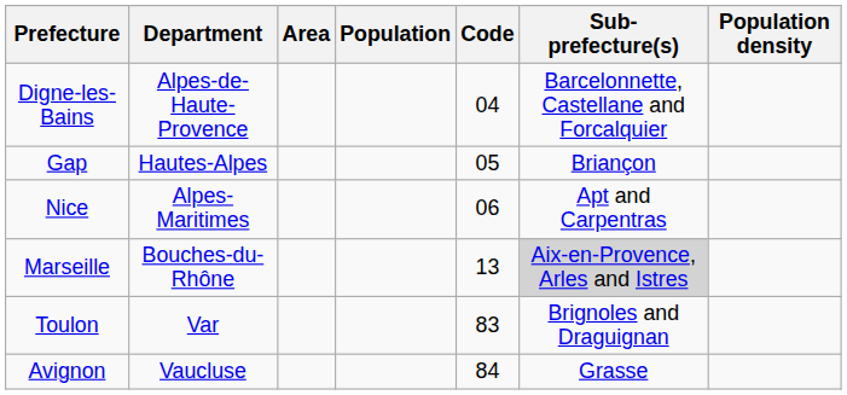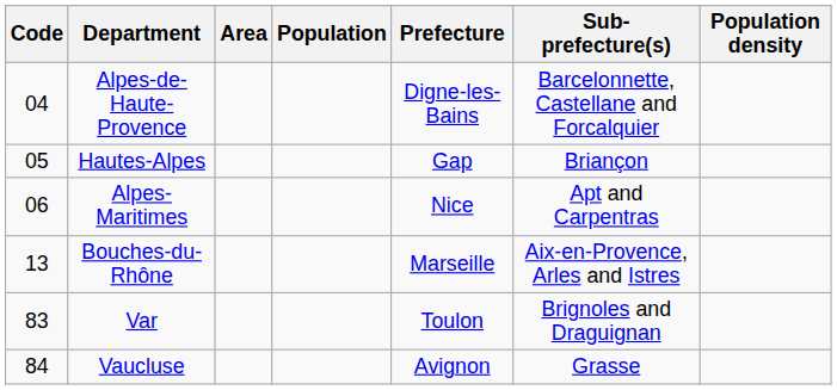 <table class="wikitable sortable" style="text-align: center; width: 100%; margin:0.5em auto;">
 <tr align="center" bgcolor="#CCCCCC">
-<th>Prefecture</th>
+<th>Code</th>
 <th>Department</th>
 <th>Area</th>
 <th>Population</th>
-<th>Code</th>
+<th>Prefecture</th>
 <th>Sub-prefecture(s)</th>
 <th>Population density</th>
 </tr>
 <tr>
-<td><a href='#'>Digne-les-Bains</a></td>
+<td>04</td>
 <td><a href='#'>Alpes-de-Haute-Provence</a></td>
 <td></td>
 <td></td>
-<td>04</td>
+<td><a href='#'>Digne-les-Bains</a></td>
 <td><a href='#'>Barcelonnette</a>, <a href='#'>Castellane</a> and <a href='#'>Forcalquier</a></td>
 <td></td>
 </tr>
 <tr>
-<td><a href='#'>Gap</a></td>
+<td>05</td>
 <td><a href='#'>Hautes-Alpes</a></td>
 <td></td>
 <td></td>
-<td>05</td>
+<td><a href='#'>Gap</a></td>
 <td><a href='#'>Briançon</a></td>
 <td></td>
 </tr>
 <tr>
-<td><a href='#'>Nice</a></td>
+<td>06</td>
 <td><a href='#'>Alpes-Maritimes</a></td>
 <td></td>
 <td></td>
-<td>06</td>
+<td><a href='#'>Nice</a></td>
 <td><a href='#'>Apt</a> and <a href='#'>Carpentras</a></td>
 <td></td>
 </tr>
 <tr>
-<td><a href='#'>Marseille</a></td>
+<td>13</td>
 <td><a href='#'>Bouches-du-Rhône</a></td>
 <td></td>
 <td></td>
-<td>13</td>
-<td style="background: lightgrey;"><a href='#'>Aix-en-Provence</a>, <a href='#'>Arles</a> and <a href='#'>Istres</a></td>
+<td><a href='#'>Marseille</a></td>
+<td><a href='#'>Aix-en-Provence</a>, <a href='#'>Arles</a> and <a href='#'>Istres</a></td>
 <td></td>
 </tr>
 <tr>
-<td><a href='#'>Toulon</a></td>
+<td>83</td>
 <td><a href='#'>Var</a></td>
 <td></td>
 <td></td>
-<td>83</td>
+<td><a href='#'>Toulon</a></td>
 <td><a href='#'>Brignoles</a> and <a href='#'>Draguignan</a></td>
 <td></td>
 </tr>
 <tr>
-<td><a href='#'>Avignon</a></td>
+<td>84</td>
 <td><a href='#'>Vaucluse</a></td>
 <td></td>
 <td></td>
-<td>84</td>
+<td><a href='#'>Avignon</a></td>
 <td><a href='#'>Grasse</a></td>
 <td></td>
 </tr>
 </table>
